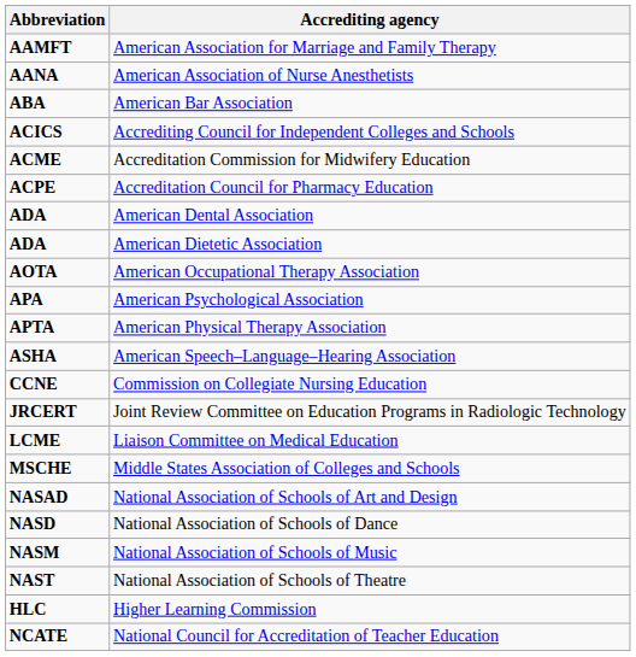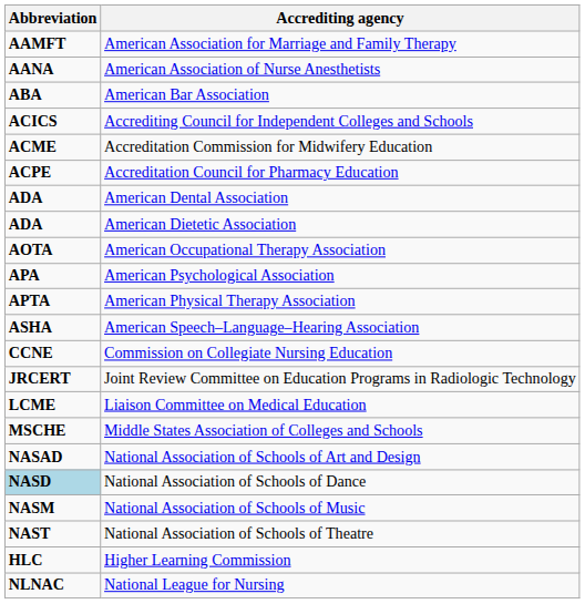 <table class="wikitable plainrowheaders" style="text-align:left; width:auto; font-size:90%">
 <tr>
 <th scope="col">Abbreviation</th>
 <th scope="col">Accrediting agency</th>
 </tr>
 <tr>
 <td><strong>AAMFT</strong></td>
 <td><a href='#'>American Association for Marriage and Family Therapy</a></td>
 </tr>
 <tr>
 <td><strong>AANA</strong></td>
 <td><a href='#'>American Association of Nurse Anesthetists</a></td>
 </tr>
 <tr>
 <td><strong>ABA</strong></td>
 <td><a href='#'>American Bar Association</a></td>
 </tr>
 <tr>
 <td><strong>ACICS</strong></td>
 <td><a href='#'>Accrediting Council for Independent Colleges and Schools</a></td>
 </tr>
 <tr>
 <td><strong>ACME</strong></td>
 <td>Accreditation Commission for Midwifery Education</td>
 </tr>
 <tr>
 <td><strong>ACPE</strong></td>
 <td><a href='#'>Accreditation Council for Pharmacy Education</a></td>
 </tr>
 <tr>
 <td><strong>ADA</strong></td>
 <td><a href='#'>American Dental Association</a></td>
 </tr>
 <tr>
 <td><strong>ADA</strong></td>
 <td><a href='#'>American Dietetic Association</a></td>
 </tr>
 <tr>
 <td><strong>AOTA</strong></td>
 <td><a href='#'>American Occupational Therapy Association</a></td>
 </tr>
 <tr>
 <td><strong>APA</strong></td>
 <td><a href='#'>American Psychological Association</a></td>
 </tr>
 <tr>
 <td><strong>APTA</strong></td>
 <td><a href='#'>American Physical Therapy Association</a></td>
 </tr>
 <tr>
 <td><strong>ASHA</strong></td>
 <td><a href='#'>American Speech–Language–Hearing Association</a></td>
 </tr>
 <tr>
 <td><strong>CCNE</strong></td>
 <td><a href='#'>Commission on Collegiate Nursing Education</a></td>
 </tr>
 <tr>
 <td><strong>JRCERT</strong></td>
 <td>Joint Review Committee on Education Programs in Radiologic Technology</td>
 </tr>
 <tr>
 <td><strong>LCME</strong></td>
 <td><a href='#'>Liaison Committee on Medical Education</a></td>
 </tr>
 <tr>
 <td><strong>MSCHE</strong></td>
 <td><a href='#'>Middle States Association of Colleges and Schools</a></td>
 </tr>
 <tr>
 <td><strong>NASAD</strong></td>
 <td><a href='#'>National Association of Schools of Art and Design</a></td>
 </tr>
 <tr>
-<td><strong>NASD</strong></td>
+<td style="background: lightblue;"><strong>NASD</strong></td>
 <td>National Association of Schools of Dance</td>
 </tr>
 <tr>
 <td><strong>NASM</strong></td>
 <td><a href='#'>National Association of Schools of Music</a></td>
 </tr>
 <tr>
 <td><strong>NAST</strong></td>
 <td>National Association of Schools of Theatre</td>
 </tr>
 <tr>
 <td><strong>HLC</strong></td>
 <td><a href='#'>Higher Learning Commission</a></td>
 </tr>
 <tr>
-<td><strong>NCATE</strong></td>
-<td><a href='#'>National Council for Accreditation of Teacher Education</a></td>
+<td><strong>NLNAC</strong></td>
+<td><a href='#'>National League for Nursing</a></td>
 </tr>
 </table>
